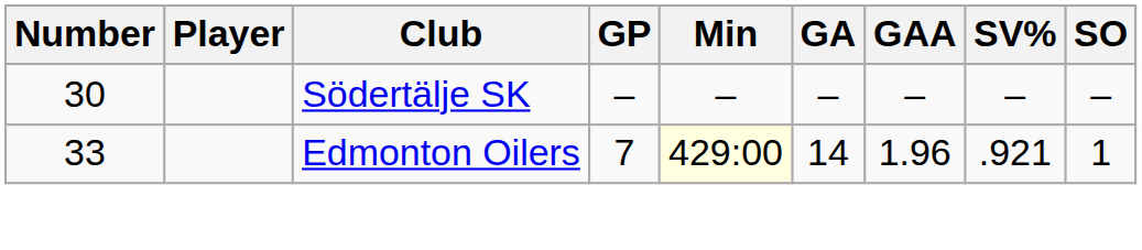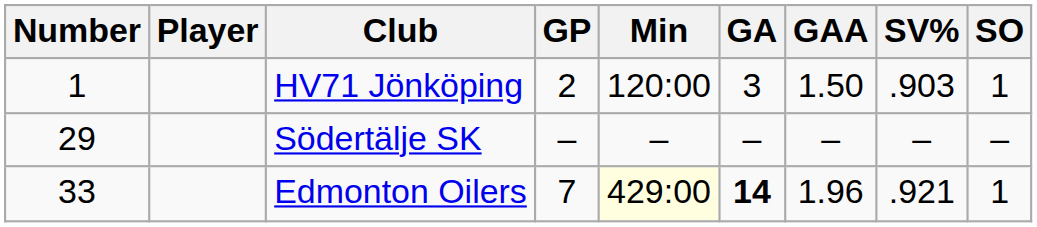 <table class="wikitable sortable" style="text-align: center;">
 <tr>
 <th>Number</th>
 <th>Player</th>
 <th>Club</th>
 <th>GP</th>
 <th>Min</th>
 <th>GA</th>
 <th>GAA</th>
 <th>SV%</th>
 <th>SO</th>
 </tr>
 <tr>
-<td>30</td>
+<td>1</td>
+<td align=left></td>
+<td align=left><a href='#'>HV71 Jönköping</a></td>
+<td>2</td>
+<td>120:00</td>
+<td>3</td>
+<td>1.50</td>
+<td>.903</td>
+<td>1</td>
+</tr>
+<tr>
+<td>29</td>
 <td align=left></td>
 <td align=left><a href='#'>Södertälje SK</a></td>
 <td>–</td>
 <td>–</td>
 <td>–</td>
 <td>–</td>
 <td>–</td>
 <td>–</td>
 </tr>
 <tr>
 <td>33</td>
 <td align=left></td>
 <td align=left><a href='#'>Edmonton Oilers</a></td>
 <td>7</td>
 <td style="background: lightyellow;">429:00</td>
-<td>14</td>
+<td><strong>14</strong></td>
 <td>1.96</td>
 <td>.921</td>
 <td>1</td>
 </tr>
 </table>
